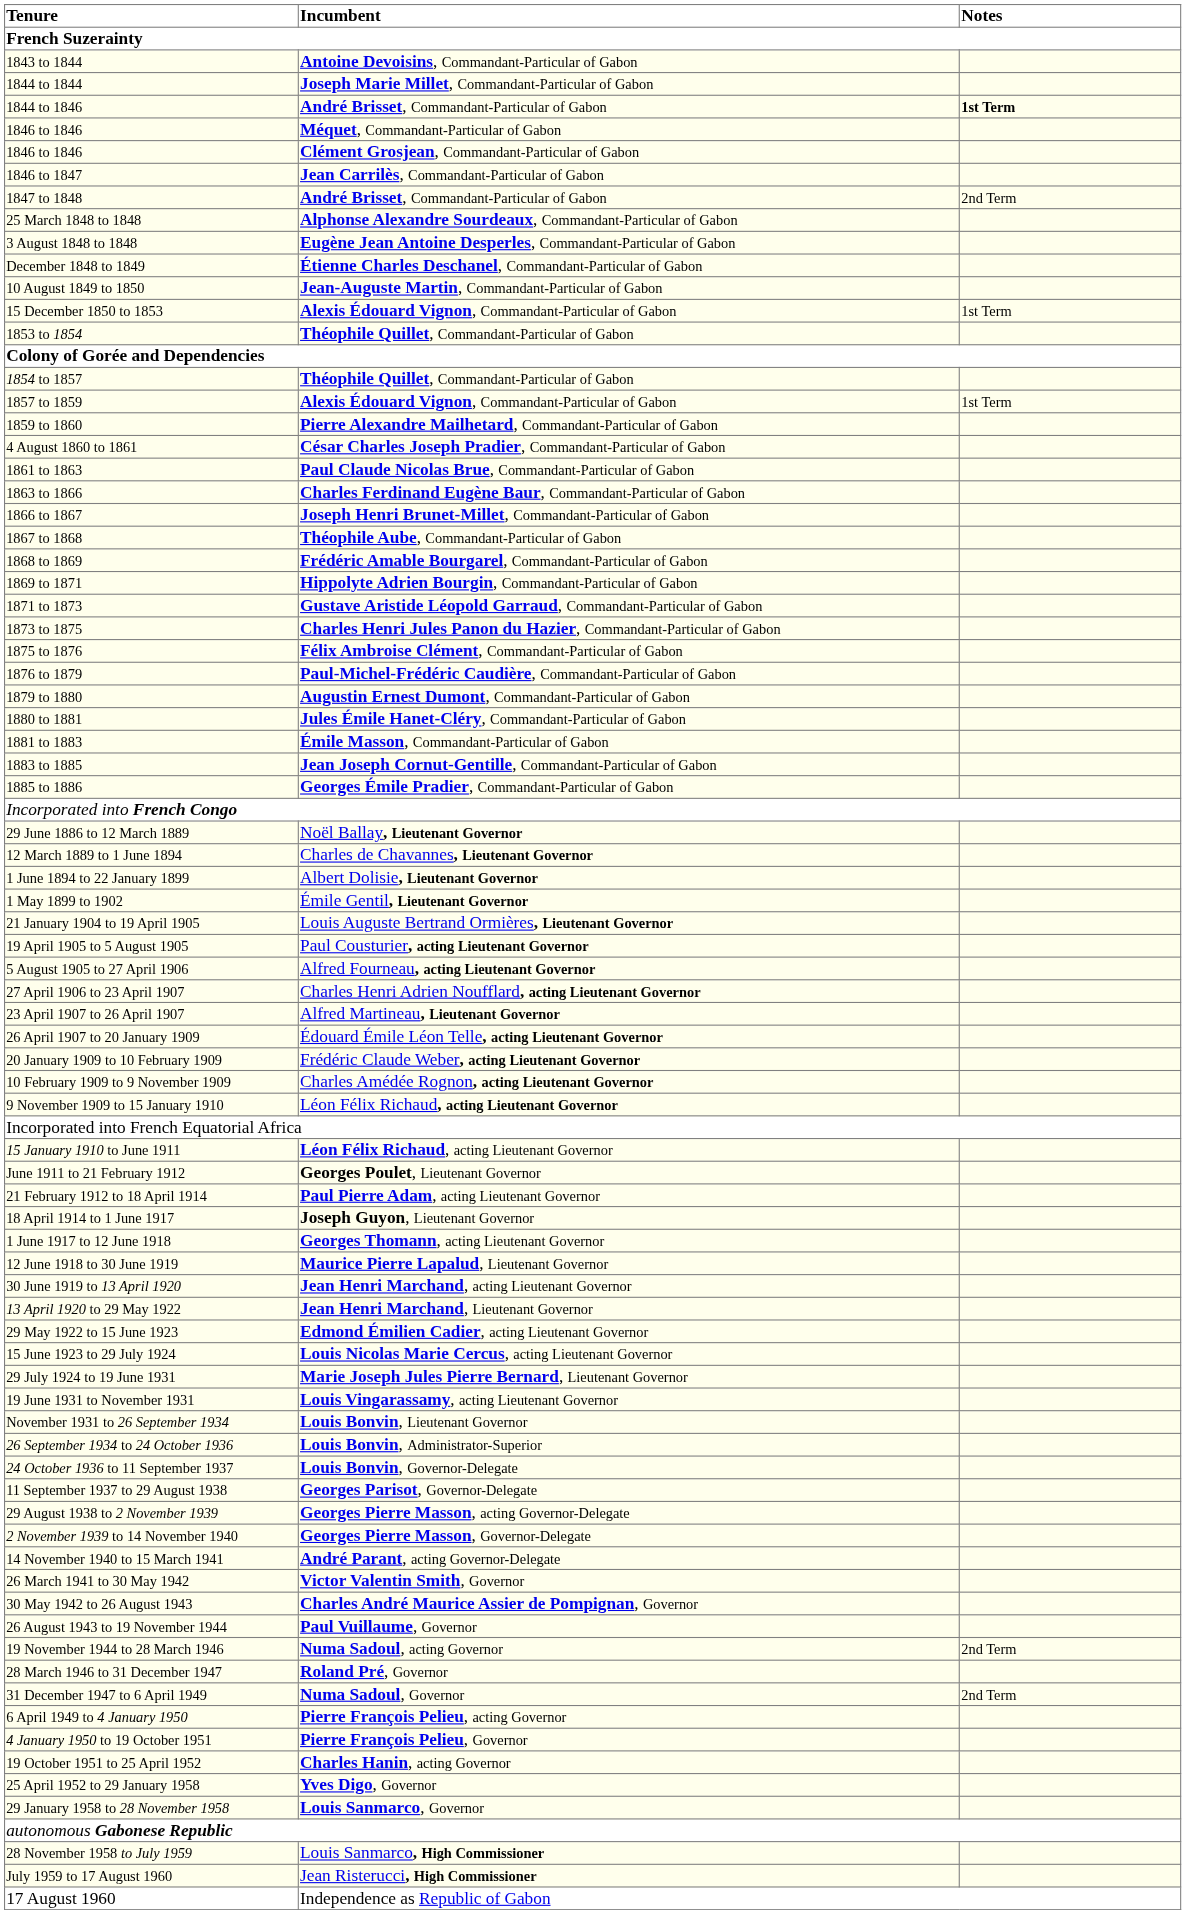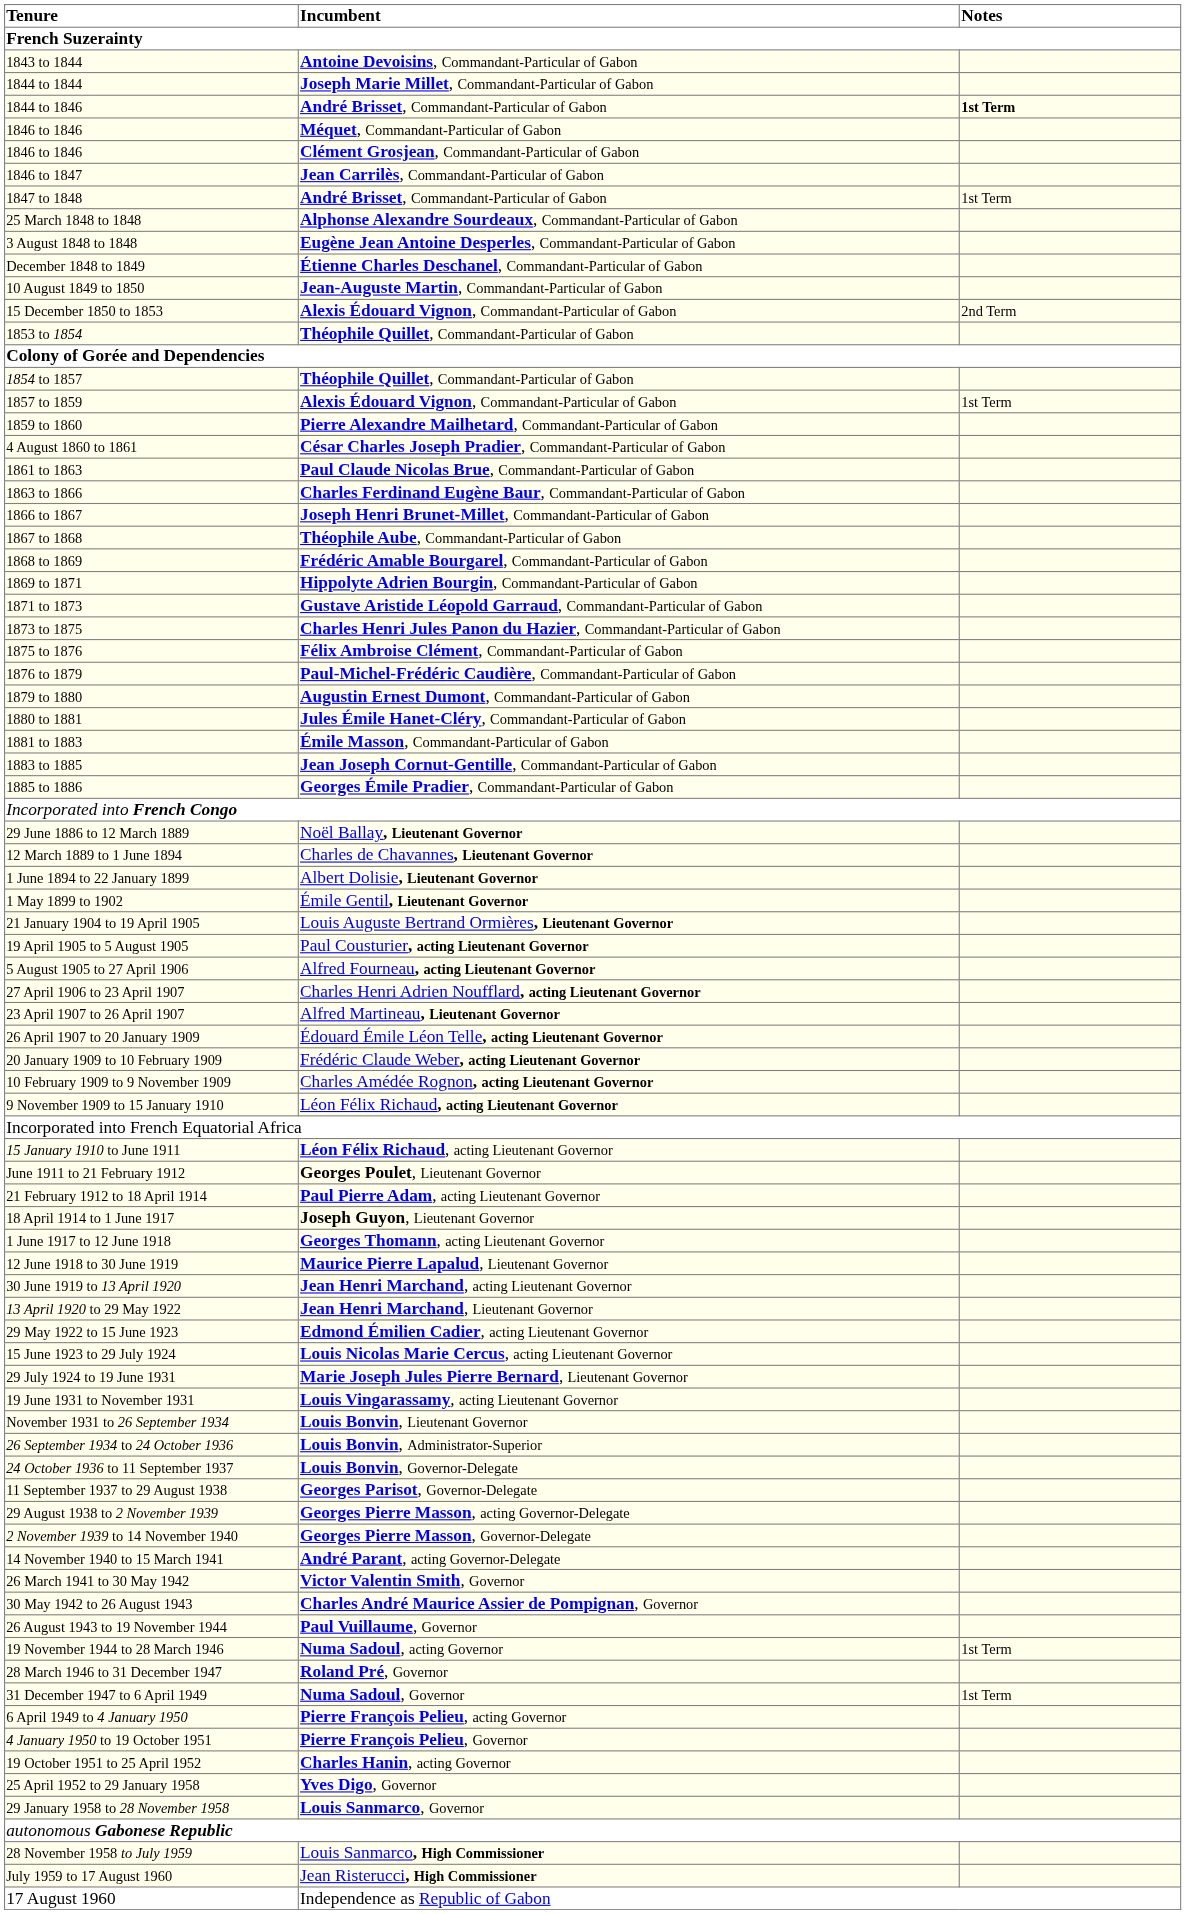 <table border=1 style="border-collapse: collapse">
 <tr align=left>
 <th width="20%">Tenure</th>
 <th width="45%">Incumbent</th>
 <th width="15%">Notes</th>
 </tr>
 <tr valign=top>
 <td colspan="3"><strong>French Suzerainty</strong></td>
 </tr>
 <tr valign=top bgcolor="#ffffec">
 <td><small>1843 to 1844</small></td>
 <td><strong><a href='#'>Antoine Devoisins</a></strong>, <small>Commandant-Particular of Gabon</small></td>
 <td></td>
 </tr>
 <tr valign=top bgcolor="#ffffec">
 <td><small> 1844 to 1844</small></td>
 <td><strong><a href='#'>Joseph Marie Millet</a></strong>, <small>Commandant-Particular of Gabon</small></td>
 <td></td>
 </tr>
 <tr valign=top bgcolor="#ffffec">
 <td><small> 1844 to 1846</small></td>
 <td><strong><a href='#'>André Brisset</a></strong>, <small>Commandant-Particular of Gabon</small></td>
 <td><strong><small>1st Term</small></strong></td>
 </tr>
 <tr valign=top bgcolor="#ffffec">
 <td><small> 1846 to 1846</small></td>
 <td><strong><a href='#'>Méquet</a></strong>, <small>Commandant-Particular of Gabon</small></td>
 <td></td>
 </tr>
 <tr valign=top bgcolor="#ffffec">
 <td><small> 1846 to 1846</small></td>
 <td><strong><a href='#'>Clément Grosjean</a></strong>, <small>Commandant-Particular of Gabon</small></td>
 <td></td>
 </tr>
 <tr valign=top bgcolor="#ffffec">
 <td><small> 1846 to 1847</small></td>
 <td><strong><a href='#'>Jean Carrilès</a></strong>, <small>Commandant-Particular of Gabon</small></td>
 <td></td>
 </tr>
 <tr valign=top bgcolor="#ffffec">
 <td><small> 1847 to 1848</small></td>
 <td><strong><a href='#'>André Brisset</a></strong>, <small>Commandant-Particular of Gabon</small></td>
-<td><small>2nd Term</small></td>
+<td><small>1st Term</small></td>
 </tr>
 <tr valign=top bgcolor="#ffffec">
 <td><small> 25 March 1848 to 1848</small></td>
 <td><strong><a href='#'>Alphonse Alexandre Sourdeaux</a></strong>, <small>Commandant-Particular of Gabon</small></td>
 <td></td>
 </tr>
 <tr valign=top bgcolor="#ffffec">
 <td><small> 3 August 1848 to 1848</small></td>
 <td><strong><a href='#'>Eugène Jean Antoine Desperles</a></strong>, <small>Commandant-Particular of Gabon</small></td>
 <td></td>
 </tr>
 <tr valign=top bgcolor="#ffffec">
 <td><small>December 1848 to 1849</small></td>
 <td><strong><a href='#'>Étienne Charles Deschanel</a></strong>, <small>Commandant-Particular of Gabon</small></td>
 <td></td>
 </tr>
 <tr valign=top bgcolor="#ffffec">
 <td><small> 10 August 1849 to 1850</small></td>
 <td><strong><a href='#'>Jean-Auguste Martin</a></strong>, <small>Commandant-Particular of Gabon</small></td>
 <td></td>
 </tr>
 <tr valign=top bgcolor="#ffffec">
 <td><small> 15 December 1850 to 1853</small></td>
 <td><strong><a href='#'>Alexis Édouard Vignon</a></strong>, <small>Commandant-Particular of Gabon</small></td>
-<td><small>1st Term</small></td>
+<td><small>2nd Term</small></td>
 </tr>
 <tr valign=top bgcolor="#ffffec">
 <td><small> 1853 to <em>1854</em></small></td>
 <td><strong><a href='#'>Théophile Quillet</a></strong>, <small>Commandant-Particular of Gabon</small></td>
 <td></td>
 </tr>
 <tr valign=top>
 <td colspan="3"><strong>Colony of Gorée and Dependencies</strong></td>
 </tr>
 <tr valign=top bgcolor="#ffffec">
 <td><small><em>1854</em> to 1857</small></td>
 <td><strong><a href='#'>Théophile Quillet</a></strong>, <small>Commandant-Particular of Gabon</small></td>
 <td></td>
 </tr>
 <tr valign=top bgcolor="#ffffec">
 <td><small> 1857 to 1859</small></td>
 <td><strong><a href='#'>Alexis Édouard Vignon</a></strong>, <small>Commandant-Particular of Gabon</small></td>
 <td><small>1st Term</small></td>
 </tr>
 <tr valign=top bgcolor="#ffffec">
 <td><small> 1859 to 1860</small></td>
 <td><strong><a href='#'>Pierre Alexandre Mailhetard</a></strong>, <small>Commandant-Particular of Gabon</small></td>
 <td></td>
 </tr>
 <tr valign=top bgcolor="#ffffec">
 <td><small> 4 August 1860 to 1861</small></td>
 <td><strong><a href='#'>César Charles Joseph Pradier</a></strong>, <small>Commandant-Particular of Gabon</small></td>
 <td></td>
 </tr>
 <tr valign=top bgcolor="#ffffec">
 <td><small> 1861 to 1863</small></td>
 <td><strong><a href='#'>Paul Claude Nicolas Brue</a></strong>, <small>Commandant-Particular of Gabon</small></td>
 <td></td>
 </tr>
 <tr valign=top bgcolor="#ffffec">
 <td><small> 1863 to 1866</small></td>
 <td><strong><a href='#'>Charles Ferdinand Eugène Baur</a></strong>, <small>Commandant-Particular of Gabon</small></td>
 <td></td>
 </tr>
 <tr valign=top bgcolor="#ffffec">
 <td><small> 1866 to 1867</small></td>
 <td><strong><a href='#'>Joseph Henri Brunet-Millet</a></strong>, <small>Commandant-Particular of Gabon</small></td>
 <td></td>
 </tr>
 <tr valign=top bgcolor="#ffffec">
 <td><small> 1867 to 1868</small></td>
 <td><strong><a href='#'>Théophile Aube</a></strong>, <small>Commandant-Particular of Gabon</small></td>
 <td></td>
 </tr>
 <tr valign=top bgcolor="#ffffec">
 <td><small> 1868 to 1869</small></td>
 <td><strong><a href='#'>Frédéric Amable Bourgarel</a></strong>, <small>Commandant-Particular of Gabon</small></td>
 <td></td>
 </tr>
 <tr valign=top bgcolor="#ffffec">
 <td><small> 1869 to 1871</small></td>
 <td><strong><a href='#'>Hippolyte Adrien Bourgin</a></strong>, <small>Commandant-Particular of Gabon</small></td>
 <td></td>
 </tr>
 <tr valign=top bgcolor="#ffffec">
 <td><small> 1871 to 1873</small></td>
 <td><strong><a href='#'>Gustave Aristide Léopold Garraud</a></strong>, <small>Commandant-Particular of Gabon</small></td>
 <td></td>
 </tr>
 <tr valign=top bgcolor="#ffffec">
 <td><small> 1873 to 1875</small></td>
 <td><strong><a href='#'>Charles Henri Jules Panon du Hazier</a></strong>, <small>Commandant-Particular of Gabon</small></td>
 <td></td>
 </tr>
 <tr valign=top bgcolor="#ffffec">
 <td><small> 1875 to 1876</small></td>
 <td><strong><a href='#'>Félix Ambroise Clément</a></strong>, <small>Commandant-Particular of Gabon</small></td>
 <td></td>
 </tr>
 <tr valign=top bgcolor="#ffffec">
 <td><small> 1876 to 1879</small></td>
 <td><strong><a href='#'>Paul-Michel-Frédéric Caudière</a></strong>, <small>Commandant-Particular of Gabon</small></td>
 <td></td>
 </tr>
 <tr valign=top bgcolor="#ffffec">
 <td><small> 1879 to 1880</small></td>
 <td><strong><a href='#'>Augustin Ernest Dumont</a></strong>, <small>Commandant-Particular of Gabon</small></td>
 <td></td>
 </tr>
 <tr valign=top bgcolor="#ffffec">
 <td><small> 1880 to 1881</small></td>
 <td><strong><a href='#'>Jules Émile Hanet-Cléry</a></strong>, <small>Commandant-Particular of Gabon</small></td>
 <td></td>
 </tr>
 <tr valign=top bgcolor="#ffffec">
 <td><small> 1881 to 1883</small></td>
 <td><strong><a href='#'>Émile Masson</a></strong>, <small>Commandant-Particular of Gabon</small></td>
 <td></td>
 </tr>
 <tr valign=top bgcolor="#ffffec">
 <td><small> 1883 to 1885</small></td>
 <td><strong><a href='#'>Jean Joseph Cornut-Gentille</a></strong>, <small>Commandant-Particular of Gabon</small></td>
 <td></td>
 </tr>
 <tr valign=top bgcolor="#ffffec">
 <td><small> 1885 to 1886</small></td>
 <td><strong><a href='#'>Georges Émile Pradier</a></strong>, <small>Commandant-Particular of Gabon</small></td>
 <td></td>
 </tr>
 <tr valign=top>
 <td colspan="3"><em>Incorporated into <strong>French Congo<strong><em></td>
 </tr>
 <tr valign=top bgcolor="#ffffec">
 <td><small> 29 June 1886 to 12 March 1889</small></td>
 <td></strong><a href='#'>Noël Ballay</a><strong>, <small>Lieutenant Governor</small></td>
 <td></td>
 </tr>
 <tr valign=top bgcolor="#ffffec">
 <td><small> 12 March 1889 to 1 June 1894</small></td>
 <td></strong><a href='#'>Charles de Chavannes</a><strong>, <small>Lieutenant Governor</small></td>
 <td></td>
 </tr>
 <tr valign=top bgcolor="#ffffec">
 <td><small> 1 June 1894 to 22 January 1899</small></td>
 <td></strong><a href='#'>Albert Dolisie</a><strong>, <small>Lieutenant Governor</small></td>
 <td></td>
 </tr>
 <tr valign=top bgcolor="#ffffec">
 <td><small> 1 May 1899 to 1902</small></td>
 <td></strong><a href='#'>Émile Gentil</a><strong>, <small>Lieutenant Governor</small></td>
 <td></td>
 </tr>
 <tr valign=top bgcolor="#ffffec">
 <td><small> 21 January 1904 to 19 April 1905</small></td>
 <td></strong><a href='#'>Louis Auguste Bertrand Ormières</a><strong>, <small>Lieutenant Governor</small></td>
 <td></td>
 </tr>
 <tr valign=top bgcolor="#ffffec">
 <td><small> 19 April 1905 to 5 August 1905</small></td>
 <td></strong><a href='#'>Paul Cousturier</a><strong>, <small>acting Lieutenant Governor</small></td>
 <td></td>
 </tr>
 <tr valign=top bgcolor="#ffffec">
 <td><small> 5 August 1905 to 27 April 1906</small></td>
 <td></strong><a href='#'>Alfred Fourneau</a><strong>, <small>acting Lieutenant Governor</small></td>
 <td></td>
 </tr>
 <tr valign=top bgcolor="#ffffec">
 <td><small> 27 April 1906 to 23 April 1907</small></td>
 <td></strong><a href='#'>Charles Henri Adrien Noufflard</a><strong>, <small>acting Lieutenant Governor</small></td>
 <td></td>
 </tr>
 <tr valign=top bgcolor="#ffffec">
 <td><small> 23 April 1907 to 26 April 1907</small></td>
 <td></strong><a href='#'>Alfred Martineau</a><strong>, <small>Lieutenant Governor</small></td>
 <td></td>
 </tr>
 <tr valign=top bgcolor="#ffffec">
 <td><small> 26 April 1907 to 20 January 1909</small></td>
 <td></strong><a href='#'>Édouard Émile Léon Telle</a><strong>, <small>acting Lieutenant Governor</small></td>
 <td></td>
 </tr>
 <tr valign=top bgcolor="#ffffec">
 <td><small> 20 January 1909 to 10 February 1909</small></td>
 <td></strong><a href='#'>Frédéric Claude Weber</a><strong>, <small>acting Lieutenant Governor</small></td>
 <td></td>
 </tr>
 <tr valign=top bgcolor="#ffffec">
 <td><small> 10 February 1909 to 9 November 1909</small></td>
 <td></strong><a href='#'>Charles Amédée Rognon</a><strong>, <small>acting Lieutenant Governor</small></td>
 <td></td>
 </tr>
 <tr valign=top bgcolor="#ffffec">
 <td><small> 9 November 1909 to </em>15 January 1910<em></small></td>
 <td></strong><a href='#'>Léon Félix Richaud</a><strong>, <small>acting Lieutenant Governor</small></td>
 <td></td>
 </tr>
 <tr valign=top>
 <td colspan="3"></em>Incorporated into </strong>French Equatorial Africa</em></strong></td>
 </tr>
 <tr valign=top bgcolor="#ffffec">
 <td><small><em>15 January 1910</em> to June 1911</small></td>
 <td><strong><a href='#'>Léon Félix Richaud</a></strong>, <small>acting Lieutenant Governor</small></td>
 <td></td>
 </tr>
 <tr valign=top bgcolor="#ffffec">
 <td><small>June 1911 to 21 February 1912</small></td>
 <td><strong>Georges Poulet</strong>, <small>Lieutenant Governor</small></td>
 <td></td>
 </tr>
 <tr valign=top bgcolor="#ffffec">
 <td><small> 21 February 1912 to 18 April 1914</small></td>
 <td><strong><a href='#'>Paul Pierre Adam</a></strong>, <small>acting Lieutenant Governor</small></td>
 <td></td>
 </tr>
 <tr valign=top bgcolor="#ffffec">
 <td><small> 18 April 1914 to 1 June 1917</small></td>
 <td><strong>Joseph Guyon</strong>, <small>Lieutenant Governor</small></td>
 <td></td>
 </tr>
 <tr valign=top bgcolor="#ffffec">
 <td><small> 1 June 1917 to 12 June 1918</small></td>
 <td><strong><a href='#'>Georges Thomann</a></strong>, <small>acting Lieutenant Governor</small></td>
 <td></td>
 </tr>
 <tr valign=top bgcolor="#ffffec">
 <td><small> 12 June 1918 to 30 June 1919</small></td>
 <td><strong><a href='#'>Maurice Pierre Lapalud</a></strong>, <small>Lieutenant Governor</small></td>
 <td></td>
 </tr>
 <tr valign=top bgcolor="#ffffec">
 <td><small> 30 June 1919 to <em>13 April 1920</em></small></td>
 <td><strong><a href='#'>Jean Henri Marchand</a></strong>, <small>acting Lieutenant Governor</small></td>
 <td></td>
 </tr>
 <tr valign=top bgcolor="#ffffec">
 <td><small><em>13 April 1920</em> to 29 May 1922</small></td>
 <td><strong><a href='#'>Jean Henri Marchand</a></strong>, <small>Lieutenant Governor</small></td>
 <td></td>
 </tr>
 <tr valign=top bgcolor="#ffffec">
 <td><small> 29 May 1922 to 15 June 1923</small></td>
 <td><strong><a href='#'>Edmond Émilien Cadier</a></strong>, <small>acting Lieutenant Governor</small></td>
 <td></td>
 </tr>
 <tr valign=top bgcolor="#ffffec">
 <td><small> 15 June 1923 to 29 July 1924</small></td>
 <td><strong><a href='#'>Louis Nicolas Marie Cercus</a></strong>, <small>acting Lieutenant Governor</small></td>
 <td></td>
 </tr>
 <tr valign=top bgcolor="#ffffec">
 <td><small> 29 July 1924 to 19 June 1931</small></td>
 <td><strong><a href='#'>Marie Joseph Jules Pierre Bernard</a></strong>, <small>Lieutenant Governor</small></td>
 <td></td>
 </tr>
 <tr valign=top bgcolor="#ffffec">
 <td><small> 19 June 1931 to November 1931</small></td>
 <td><strong><a href='#'>Louis Vingarassamy</a></strong>, <small>acting Lieutenant Governor</small></td>
 <td></td>
 </tr>
 <tr valign=top bgcolor="#ffffec">
 <td><small>November 1931 to <em>26 September 1934</em></small></td>
 <td><strong><a href='#'>Louis Bonvin</a></strong>, <small>Lieutenant Governor</small></td>
 <td></td>
 </tr>
 <tr valign=top bgcolor="#ffffec">
 <td><small><em>26 September 1934</em> to <em>24 October 1936</em></small></td>
 <td><strong><a href='#'>Louis Bonvin</a></strong>, <small>Administrator-Superior</small></td>
 <td></td>
 </tr>
 <tr valign=top bgcolor="#ffffec">
 <td><small><em>24 October 1936</em> to 11 September 1937</small></td>
 <td><strong><a href='#'>Louis Bonvin</a></strong>, <small>Governor-Delegate</small></td>
 <td></td>
 </tr>
 <tr valign=top bgcolor="#ffffec">
 <td><small> 11 September 1937 to 29 August 1938</small></td>
 <td><strong><a href='#'>Georges Parisot</a></strong>, <small>Governor-Delegate</small></td>
 <td></td>
 </tr>
 <tr valign=top bgcolor="#ffffec">
 <td><small> 29 August 1938 to <em>2 November 1939</em></small></td>
 <td><strong><a href='#'>Georges Pierre Masson</a></strong>, <small>acting Governor-Delegate</small></td>
 <td></td>
 </tr>
 <tr valign=top bgcolor="#ffffec">
 <td><small><em>2 November 1939</em> to 14 November 1940</small></td>
 <td><strong><a href='#'>Georges Pierre Masson</a></strong>, <small>Governor-Delegate</small></td>
 <td></td>
 </tr>
 <tr valign=top bgcolor="#ffffec">
 <td><small> 14 November 1940 to 15 March 1941</small></td>
 <td><strong><a href='#'>André Parant</a></strong>, <small>acting Governor-Delegate</small></td>
 <td></td>
 </tr>
 <tr valign=top bgcolor="#ffffec">
 <td><small> 26 March 1941 to 30 May 1942</small></td>
 <td><strong><a href='#'>Victor Valentin Smith</a></strong>, <small>Governor</small></td>
 <td></td>
 </tr>
 <tr valign=top bgcolor="#ffffec">
 <td><small> 30 May 1942 to 26 August 1943</small></td>
 <td><strong><a href='#'>Charles André Maurice Assier de Pompignan</a></strong>, <small>Governor</small></td>
 <td></td>
 </tr>
 <tr valign=top bgcolor="#ffffec">
 <td><small> 26 August 1943 to 19 November 1944</small></td>
 <td><strong><a href='#'>Paul Vuillaume</a></strong>, <small>Governor</small></td>
 <td></td>
 </tr>
 <tr valign=top bgcolor="#ffffec">
 <td><small> 19 November 1944 to 28 March 1946</small></td>
 <td><strong><a href='#'>Numa Sadoul</a></strong>, <small>acting Governor</small></td>
-<td><small>2nd Term</small></td>
+<td><small>1st Term</small></td>
 </tr>
 <tr valign=top bgcolor="#ffffec">
 <td><small> 28 March 1946 to 31 December 1947</small></td>
 <td><strong><a href='#'>Roland Pré</a></strong>, <small>Governor</small></td>
 <td></td>
 </tr>
 <tr valign=top bgcolor="#ffffec">
 <td><small> 31 December 1947 to 6 April 1949</small></td>
 <td><strong><a href='#'>Numa Sadoul</a></strong>, <small>Governor</small></td>
-<td><small>2nd Term</small></td>
+<td><small>1st Term</small></td>
 </tr>
 <tr valign=top bgcolor="#ffffec">
 <td><small> 6 April 1949 to <em>4 January 1950</em></small></td>
 <td><strong><a href='#'>Pierre François Pelieu</a></strong>, <small>acting Governor</small></td>
 <td></td>
 </tr>
 <tr valign=top bgcolor="#ffffec">
 <td><small><em>4 January 1950</em> to 19 October 1951</small></td>
 <td><strong><a href='#'>Pierre François Pelieu</a></strong>, <small>Governor</small></td>
 <td></td>
 </tr>
 <tr valign=top bgcolor="#ffffec">
 <td><small> 19 October 1951 to 25 April 1952</small></td>
 <td><strong><a href='#'>Charles Hanin</a></strong>, <small>acting Governor </small></td>
 <td></td>
 </tr>
 <tr valign=top bgcolor="#ffffec">
 <td><small> 25 April 1952 to 29 January 1958</small></td>
 <td><strong><a href='#'>Yves Digo</a></strong>, <small>Governor</small></td>
 <td></td>
 </tr>
 <tr valign=top bgcolor="#ffffec">
 <td><small> 29 January 1958 to <em>28 November 1958</em></small></td>
 <td><strong><a href='#'>Louis Sanmarco</a></strong>, <small>Governor</small></td>
 <td></td>
 </tr>
 <tr valign=top>
 <td colspan="3"><em>autonomous <strong>Gabonese Republic<strong><em></td>
 </tr>
 <tr valign=top bgcolor="#ffffec">
 <td><small></em>28 November 1958<em> to July 1959</small></td>
 <td></strong><a href='#'>Louis Sanmarco</a><strong>, <small>High Commissioner</small></td>
 <td></td>
 </tr>
 <tr valign=top bgcolor="#ffffec">
 <td><small>July 1959 to 17 August 1960</small></td>
 <td></strong><a href='#'>Jean Risterucci</a><strong>, <small>High Commissioner</small></td>
 <td></td>
 </tr>
 <tr valign=top>
 <td>17 August 1960</td>
 <td colspan="2"></em>Independence as </strong><a href='#'>Republic of Gabon</a></em></strong></td>
 </tr>
 </table>
